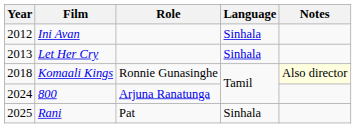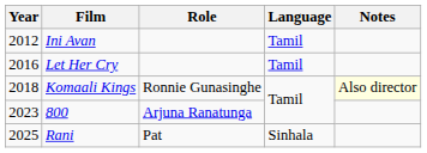 <table class="wikitable sortable">
 <tr>
 <th>Year</th>
 <th>Film</th>
 <th>Role</th>
 <th>Language</th>
 <th>Notes</th>
 </tr>
 <tr>
 <td>2012</td>
 <td><em><a href='#'>Ini Avan</a></em></td>
 <td></td>
-<td><a href='#'>Sinhala</a></td>
+<td><a href='#'>Tamil</a></td>
 <td></td>
 </tr>
 <tr>
-<td>2013</td>
+<td>2016</td>
 <td><em><a href='#'>Let Her Cry</a></em></td>
 <td></td>
-<td><a href='#'>Sinhala</a></td>
+<td><a href='#'>Tamil</a></td>
 <td></td>
 </tr>
 <tr>
 <td>2018</td>
 <td><em><a href='#'>Komaali Kings</a></em></td>
 <td>Ronnie Gunasinghe</td>
 <td rowspan="2">Tamil</td>
 <td style="background: lightyellow;">Also director</td>
 </tr>
 <tr>
-<td>2024</td>
+<td>2023</td>
 <td><em><a href='#'>800</a></em></td>
 <td><a href='#'>Arjuna Ranatunga</a></td>
 <td></td>
 </tr>
 <tr>
 <td>2025</td>
 <td><em><a href='#'>Rani</a></em></td>
 <td>Pat</td>
 <td>Sinhala</td>
 <td></td>
 </tr>
 </table>
